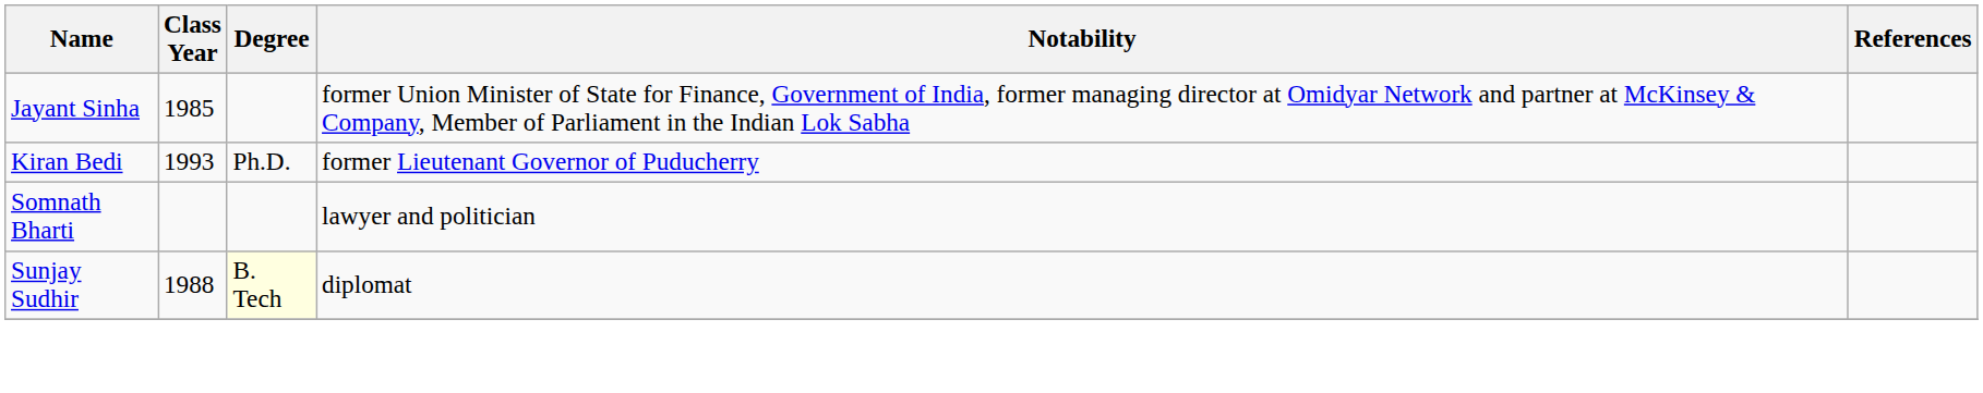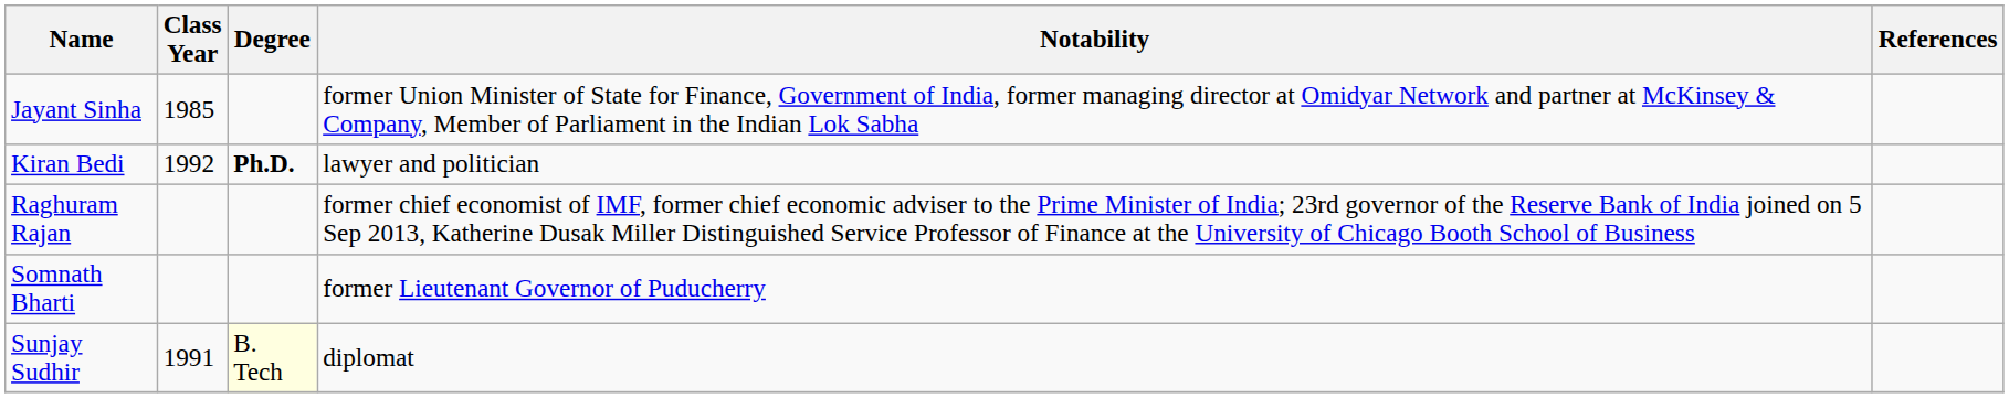 <table class="wikitable">
 <tr>
 <th>Name</th>
 <th>Class<br>Year</th>
 <th>Degree</th>
 <th>Notability</th>
 <th>References</th>
 </tr>
 <tr>
 <td><a href='#'>Jayant Sinha</a></td>
 <td>1985</td>
 <td></td>
 <td>former Union Minister of State for Finance, <a href='#'>Government of India</a>, former managing director at <a href='#'>Omidyar Network</a> and partner at <a href='#'>McKinsey & Company</a>, Member of Parliament in the Indian <a href='#'>Lok Sabha</a></td>
 <td></td>
 </tr>
 <tr>
 <td><a href='#'>Kiran Bedi</a></td>
-<td>1993</td>
-<td>Ph.D.</td>
-<td>former <a href='#'>Lieutenant Governor of Puducherry</a></td>
+<td>1992</td>
+<td><strong>Ph.D.</strong></td>
+<td>lawyer and politician</td>
+<td></td>
+</tr>
+<tr>
+<td><a href='#'>Raghuram Rajan</a></td>
+<td></td>
+<td></td>
+<td>former chief economist of <a href='#'>IMF</a>, former chief economic adviser to the <a href='#'>Prime Minister of India</a>; 23rd governor of the <a href='#'>Reserve Bank of India</a> joined on 5 Sep 2013, Katherine Dusak Miller Distinguished Service Professor of Finance at the <a href='#'>University of Chicago Booth School of Business</a></td>
 <td></td>
 </tr>
 <tr>
 <td><a href='#'>Somnath Bharti</a></td>
 <td></td>
 <td></td>
-<td>lawyer and politician</td>
+<td>former <a href='#'>Lieutenant Governor of Puducherry</a></td>
 <td></td>
 </tr>
 <tr>
 <td><a href='#'>Sunjay Sudhir</a></td>
-<td>1988</td>
+<td>1991</td>
 <td style="background: lightyellow;">B. Tech</td>
 <td>diplomat</td>
 <td></td>
 </tr>
 <tr>
 </tr>
 </table>
